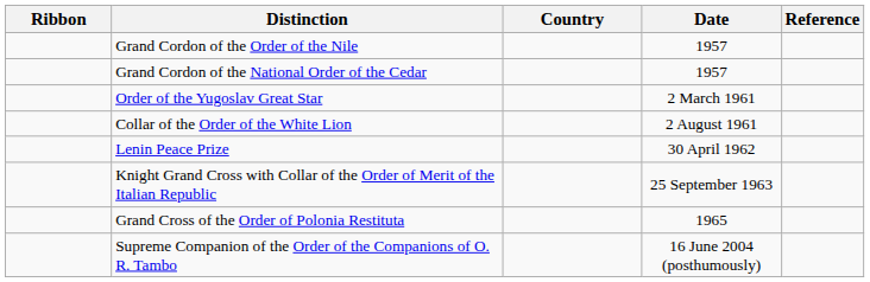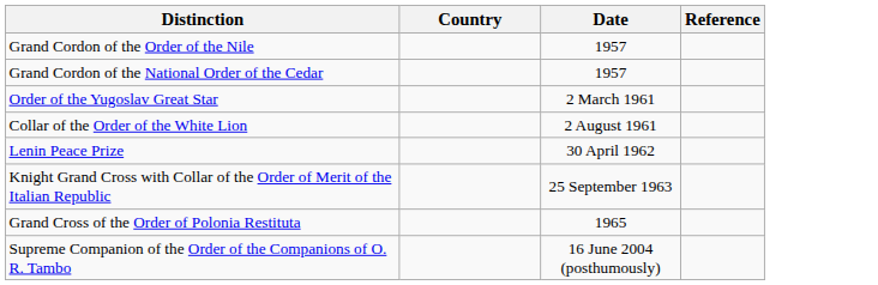 <table class="wikitable" style="text-align:left;">
 <tr>
-<th style="width:90px;">Ribbon</th>
 <th style="width:350px;">Distinction</th>
 <th style="width:120px;">Country</th>
 <th style="width:120px;">Date</th>
 <th>Reference</th>
 </tr>
 <tr>
-<td></td>
 <td style="font-size:90%;">Grand Cordon of the <a href='#'>Order of the Nile</a></td>
 <td style="font-size:90%;"></td>
 <td style="text-align:center; font-size:90%;">1957</td>
 <td style="font-size:90%;"></td>
 </tr>
 <tr>
-<td></td>
 <td style="font-size:90%;">Grand Cordon of the <a href='#'>National Order of the Cedar</a></td>
 <td style="font-size:90%;"></td>
 <td style="text-align:center; font-size:90%;">1957</td>
 <td style="font-size:90%;"></td>
 </tr>
 <tr>
-<td></td>
 <td style="font-size:90%;"><a href='#'>Order of the Yugoslav Great Star</a></td>
 <td style="font-size:90%;"></td>
 <td style="text-align:center; font-size:90%;">2 March 1961</td>
 <td style="font-size:90%;"></td>
 </tr>
 <tr>
-<td></td>
 <td style="font-size:90%;">Collar of the <a href='#'>Order of the White Lion</a></td>
 <td style="font-size:90%;"></td>
 <td style="text-align:center; font-size:90%;">2 August 1961</td>
 <td style="font-size:90%;"></td>
 </tr>
 <tr>
-<td></td>
 <td style="font-size:90%;"><a href='#'>Lenin Peace Prize</a></td>
 <td style="font-size:90%;"></td>
 <td style="text-align:center; font-size:90%;">30 April 1962</td>
 <td style="font-size:90%;"></td>
 </tr>
 <tr>
-<td></td>
 <td style="font-size:90%;">Knight Grand Cross with Collar of the <a href='#'>Order of Merit of the Italian Republic</a></td>
 <td style="font-size:90%;"></td>
 <td style="text-align:center; font-size:90%;">25 September 1963</td>
 <td style="font-size:90%;"></td>
 </tr>
 <tr>
-<td></td>
 <td style="font-size:90%;">Grand Cross of the <a href='#'>Order of Polonia Restituta</a></td>
 <td style="font-size:90%;"></td>
 <td style="text-align:center; font-size:90%;">1965</td>
 <td style="font-size:90%;"></td>
 </tr>
 <tr>
-<td></td>
 <td style="font-size:90%;">Supreme Companion of the <a href='#'>Order of the Companions of O. R. Tambo</a></td>
 <td style="font-size:90%;"></td>
 <td style="text-align:center; font-size:90%;">16 June 2004<br>(posthumously)</td>
 <td style="font-size:90%;"></td>
 </tr>
 </table>
